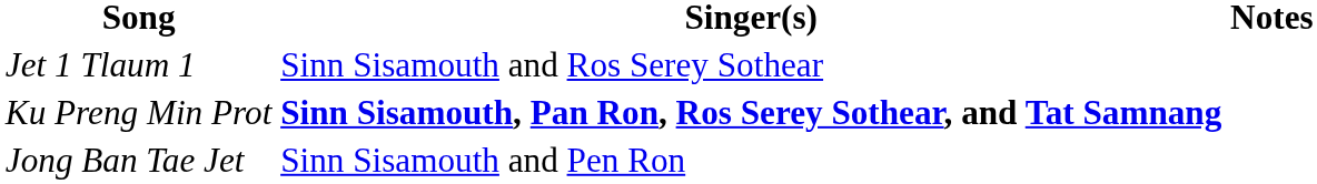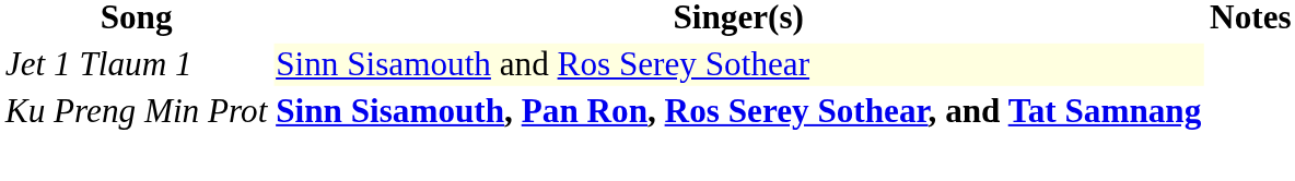 <table>
 <tr>
 <th>Song</th>
 <th>Singer(s)</th>
 <th>Notes</th>
 </tr>
 <tr>
 <td><em>Jet 1 Tlaum 1</em></td>
-<td><a href='#'>Sinn Sisamouth</a> and <a href='#'>Ros Serey Sothear</a></td>
+<td style="background: lightyellow;"><a href='#'>Sinn Sisamouth</a> and <a href='#'>Ros Serey Sothear</a></td>
 <td></td>
 </tr>
 <tr>
 <td><em>Ku Preng Min Prot</em></td>
 <td><strong><a href='#'>Sinn Sisamouth</a>, <a href='#'>Pan Ron</a>,  <a href='#'>Ros Serey Sothear</a>, and <a href='#'>Tat Samnang</a></strong></td>
 <td></td>
 </tr>
-<tr>
-<td><em>Jong Ban Tae Jet</em></td>
-<td><a href='#'>Sinn Sisamouth</a> and <a href='#'>Pen Ron</a></td>
-<td></td>
-</tr>
 </table>
